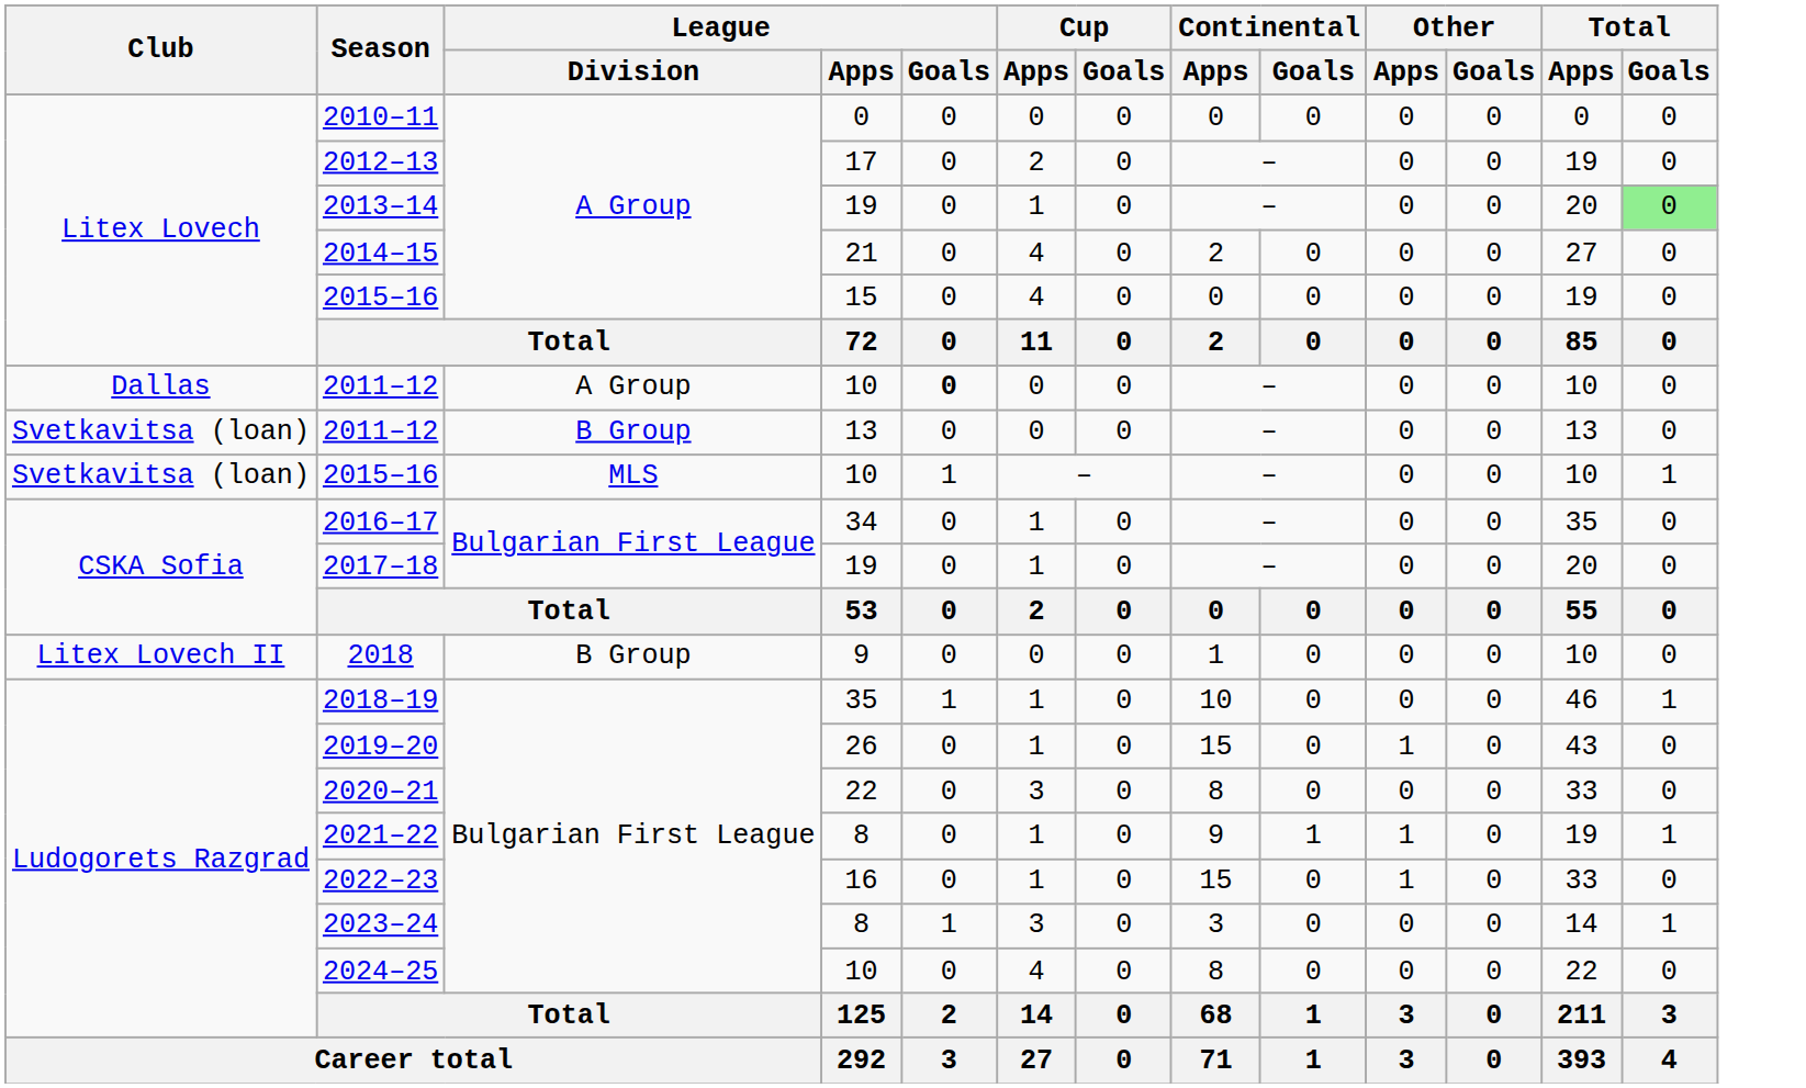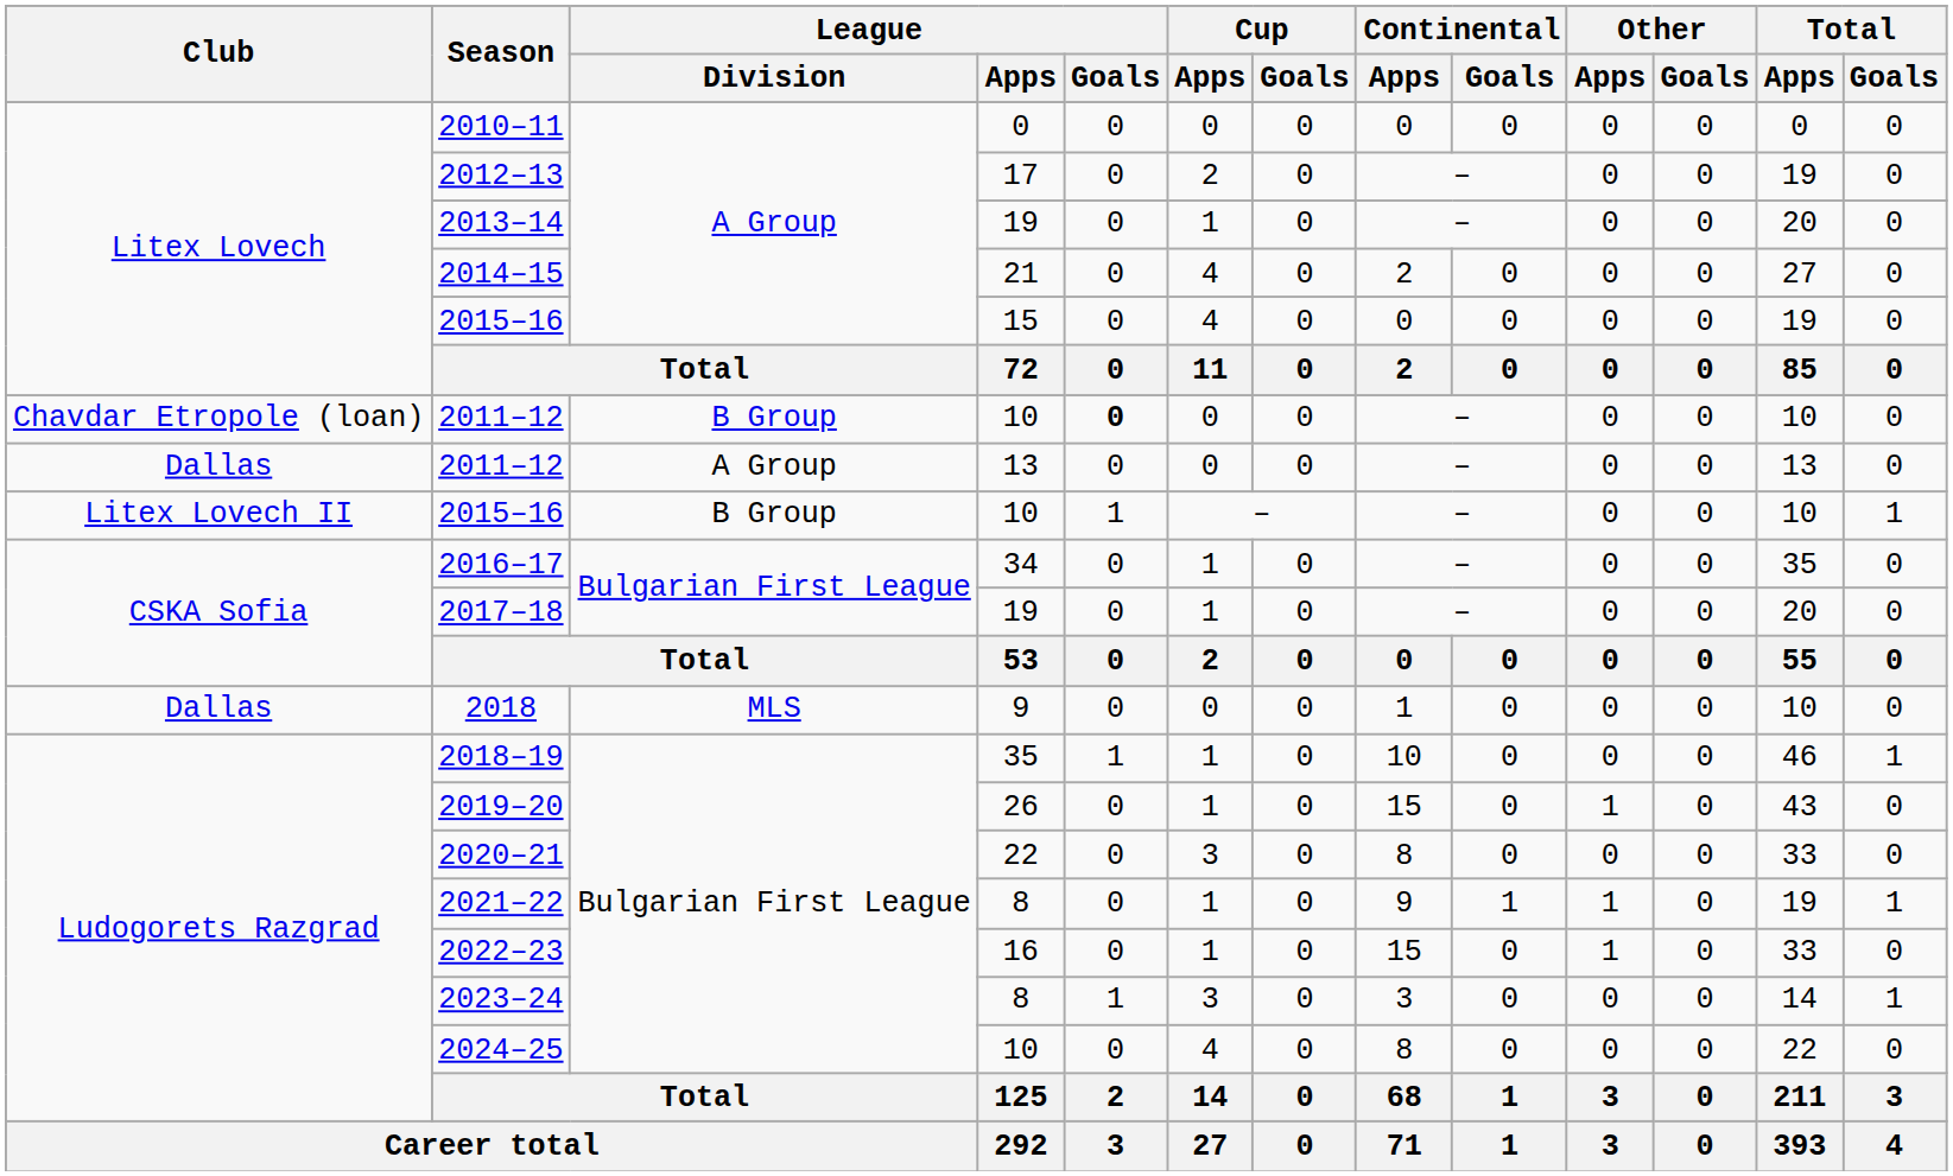 <table class="wikitable" style="text-align:center">
 <tr>
 <th rowspan="2">Club</th>
 <th rowspan="2">Season</th>
 <th colspan="3">League</th>
 <th colspan="2">Cup</th>
 <th colspan="2">Continental</th>
 <th colspan="2">Other</th>
 <th colspan="2">Total</th>
 </tr>
 <tr>
 <th>Division</th>
 <th>Apps</th>
 <th>Goals</th>
 <th>Apps</th>
 <th>Goals</th>
 <th>Apps</th>
 <th>Goals</th>
 <th>Apps</th>
 <th>Goals</th>
 <th>Apps</th>
 <th>Goals</th>
 </tr>
 <tr>
 <td rowspan="6"><a href='#'>Litex Lovech</a></td>
 <td><a href='#'>2010–11</a></td>
 <td rowspan="5"><a href='#'>A Group</a></td>
 <td>0</td>
 <td>0</td>
 <td>0</td>
 <td>0</td>
 <td>0</td>
 <td>0</td>
 <td>0</td>
 <td>0</td>
 <td>0</td>
 <td>0</td>
 </tr>
 <tr>
 <td><a href='#'>2012–13</a></td>
 <td>17</td>
 <td>0</td>
 <td>2</td>
 <td>0</td>
 <td colspan="2">–</td>
 <td>0</td>
 <td>0</td>
 <td>19</td>
 <td>0</td>
 </tr>
 <tr>
 <td><a href='#'>2013–14</a></td>
 <td>19</td>
 <td>0</td>
 <td>1</td>
 <td>0</td>
 <td colspan="2">–</td>
 <td>0</td>
 <td>0</td>
 <td>20</td>
-<td style="background: lightgreen;">0</td>
+<td>0</td>
 </tr>
 <tr>
 <td><a href='#'>2014–15</a></td>
 <td>21</td>
 <td>0</td>
 <td>4</td>
 <td>0</td>
 <td>2</td>
 <td>0</td>
 <td>0</td>
 <td>0</td>
 <td>27</td>
 <td>0</td>
 </tr>
 <tr>
 <td><a href='#'>2015–16</a></td>
 <td>15</td>
 <td>0</td>
 <td>4</td>
 <td>0</td>
 <td>0</td>
 <td>0</td>
 <td>0</td>
 <td>0</td>
 <td>19</td>
 <td>0</td>
 </tr>
 <tr>
 <th colspan="2">Total</th>
 <th>72</th>
 <th>0</th>
 <th>11</th>
 <th>0</th>
 <th>2</th>
 <th>0</th>
 <th>0</th>
 <th>0</th>
 <th>85</th>
 <th>0</th>
 </tr>
 <tr>
-<td><a href='#'>Dallas</a></td>
+<td><a href='#'>Chavdar Etropole</a> (loan)</td>
 <td><a href='#'>2011–12</a></td>
-<td>A Group</td>
+<td><a href='#'>B Group</a></td>
 <td>10</td>
 <td><strong>0</strong></td>
 <td>0</td>
 <td>0</td>
 <td colspan="2">–</td>
 <td>0</td>
 <td>0</td>
 <td>10</td>
 <td>0</td>
 </tr>
 <tr>
-<td><a href='#'>Svetkavitsa</a> (loan)</td>
+<td><a href='#'>Dallas</a></td>
 <td><a href='#'>2011–12</a></td>
-<td><a href='#'>B Group</a></td>
+<td>A Group</td>
 <td>13</td>
 <td>0</td>
 <td>0</td>
 <td>0</td>
 <td colspan="2">–</td>
 <td>0</td>
 <td>0</td>
 <td>13</td>
 <td>0</td>
 </tr>
 <tr>
-<td><a href='#'>Svetkavitsa</a> (loan)</td>
+<td><a href='#'>Litex Lovech II</a></td>
 <td><a href='#'>2015–16</a></td>
-<td><a href='#'>MLS</a></td>
+<td>B Group</td>
 <td>10</td>
 <td>1</td>
 <td colspan="2">–</td>
 <td colspan="2">–</td>
 <td>0</td>
 <td>0</td>
 <td>10</td>
 <td>1</td>
 </tr>
 <tr>
 <td rowspan="3"><a href='#'>CSKA Sofia</a></td>
 <td><a href='#'>2016–17</a></td>
 <td rowspan="2"><a href='#'>Bulgarian First League</a></td>
 <td>34</td>
 <td>0</td>
 <td>1</td>
 <td>0</td>
 <td colspan="2">–</td>
 <td>0</td>
 <td>0</td>
 <td>35</td>
 <td>0</td>
 </tr>
 <tr>
 <td><a href='#'>2017–18</a></td>
 <td>19</td>
 <td>0</td>
 <td>1</td>
 <td>0</td>
 <td colspan="2">–</td>
 <td>0</td>
 <td>0</td>
 <td>20</td>
 <td>0</td>
 </tr>
 <tr>
 <th colspan="2">Total</th>
 <th>53</th>
 <th>0</th>
 <th>2</th>
 <th>0</th>
 <th>0</th>
 <th>0</th>
 <th>0</th>
 <th>0</th>
 <th>55</th>
 <th>0</th>
 </tr>
 <tr>
-<td><a href='#'>Litex Lovech II</a></td>
+<td><a href='#'>Dallas</a></td>
 <td><a href='#'>2018</a></td>
-<td>B Group</td>
+<td><a href='#'>MLS</a></td>
 <td>9</td>
 <td>0</td>
 <td>0</td>
 <td>0</td>
 <td>1</td>
 <td>0</td>
 <td>0</td>
 <td>0</td>
 <td>10</td>
 <td>0</td>
 </tr>
 <tr>
 <td rowspan="8"><a href='#'>Ludogorets Razgrad</a></td>
 <td><a href='#'>2018–19</a></td>
 <td rowspan="7">Bulgarian First League</td>
 <td>35</td>
 <td>1</td>
 <td>1</td>
 <td>0</td>
 <td>10</td>
 <td>0</td>
 <td>0</td>
 <td>0</td>
 <td>46</td>
 <td>1</td>
 </tr>
 <tr>
 <td><a href='#'>2019–20</a></td>
 <td>26</td>
 <td>0</td>
 <td>1</td>
 <td>0</td>
 <td>15</td>
 <td>0</td>
 <td>1</td>
 <td>0</td>
 <td>43</td>
 <td>0</td>
 </tr>
 <tr>
 <td><a href='#'>2020–21</a></td>
 <td>22</td>
 <td>0</td>
 <td>3</td>
 <td>0</td>
 <td>8</td>
 <td>0</td>
 <td>0</td>
 <td>0</td>
 <td>33</td>
 <td>0</td>
 </tr>
 <tr>
 <td><a href='#'>2021–22</a></td>
 <td>8</td>
 <td>0</td>
 <td>1</td>
 <td>0</td>
 <td>9</td>
 <td>1</td>
 <td>1</td>
 <td>0</td>
 <td>19</td>
 <td>1</td>
 </tr>
 <tr>
 <td><a href='#'>2022–23</a></td>
 <td>16</td>
 <td>0</td>
 <td>1</td>
 <td>0</td>
 <td>15</td>
 <td>0</td>
 <td>1</td>
 <td>0</td>
 <td>33</td>
 <td>0</td>
 </tr>
 <tr>
 <td><a href='#'>2023–24</a></td>
 <td>8</td>
 <td>1</td>
 <td>3</td>
 <td>0</td>
 <td>3</td>
 <td>0</td>
 <td>0</td>
 <td>0</td>
 <td>14</td>
 <td>1</td>
 </tr>
 <tr>
 <td><a href='#'>2024–25</a></td>
 <td>10</td>
 <td>0</td>
 <td>4</td>
 <td>0</td>
 <td>8</td>
 <td>0</td>
 <td>0</td>
 <td>0</td>
 <td>22</td>
 <td>0</td>
 </tr>
 <tr>
 <th colspan="2">Total</th>
 <th>125</th>
 <th>2</th>
 <th>14</th>
 <th>0</th>
 <th>68</th>
 <th>1</th>
 <th>3</th>
 <th>0</th>
 <th>211</th>
 <th>3</th>
 </tr>
 <tr>
 <th colspan="3">Career total</th>
 <th>292</th>
 <th>3</th>
 <th>27</th>
 <th>0</th>
 <th>71</th>
 <th>1</th>
 <th>3</th>
 <th>0</th>
 <th>393</th>
 <th>4</th>
 </tr>
 </table>
